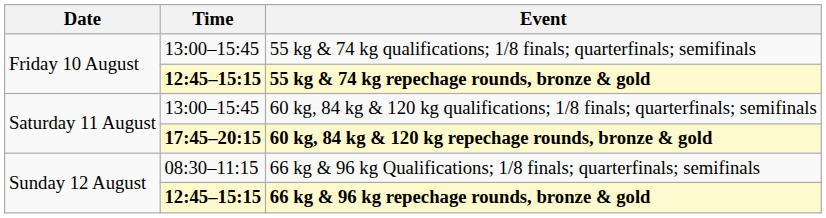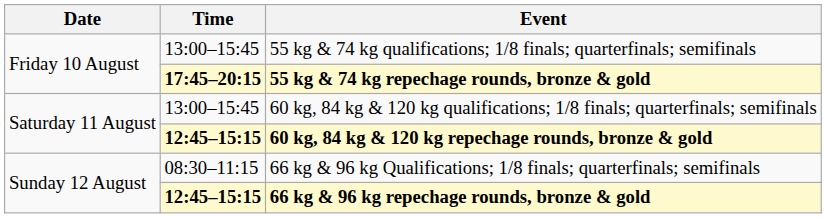 <table class=wikitable>
 <tr>
 <th>Date</th>
 <th>Time</th>
 <th>Event</th>
 </tr>
 <tr>
 <td rowspan="2">Friday 10 August</td>
 <td>13:00–15:45</td>
 <td>55 kg & 74 kg qualifications; 1/8 finals; quarterfinals; semifinals</td>
 </tr>
 <tr>
-<td style=background:lemonchiffon><strong>12:45–15:15</strong></td>
+<td style=background:lemonchiffon><strong>17:45–20:15</strong></td>
 <td style=background:lemonchiffon><strong>55 kg & 74 kg repechage rounds, bronze & gold</strong></td>
 </tr>
 <tr>
 <td rowspan="2">Saturday 11 August</td>
 <td>13:00–15:45</td>
 <td>60 kg, 84 kg & 120 kg qualifications; 1/8 finals; quarterfinals; semifinals</td>
 </tr>
 <tr>
-<td style=background:lemonchiffon><strong>17:45–20:15</strong></td>
+<td style=background:lemonchiffon><strong>12:45–15:15</strong></td>
 <td style=background:lemonchiffon><strong>60 kg, 84 kg & 120 kg repechage rounds, bronze & gold</strong></td>
 </tr>
 <tr>
 <td rowspan="2">Sunday 12 August</td>
 <td>08:30–11:15</td>
 <td>66 kg & 96 kg Qualifications; 1/8 finals; quarterfinals; semifinals</td>
 </tr>
 <tr>
 <td style=background:lemonchiffon><strong>12:45–15:15</strong></td>
 <td style=background:lemonchiffon><strong>66 kg & 96 kg repechage rounds, bronze & gold</strong></td>
 </tr>
 </table>
